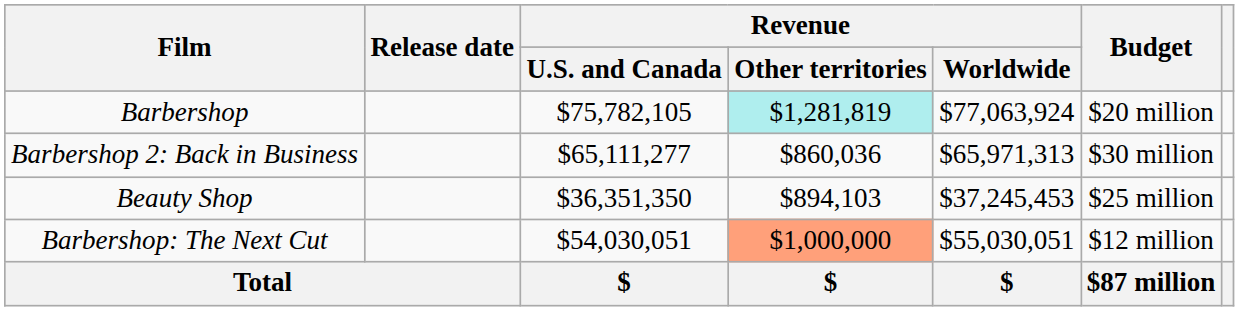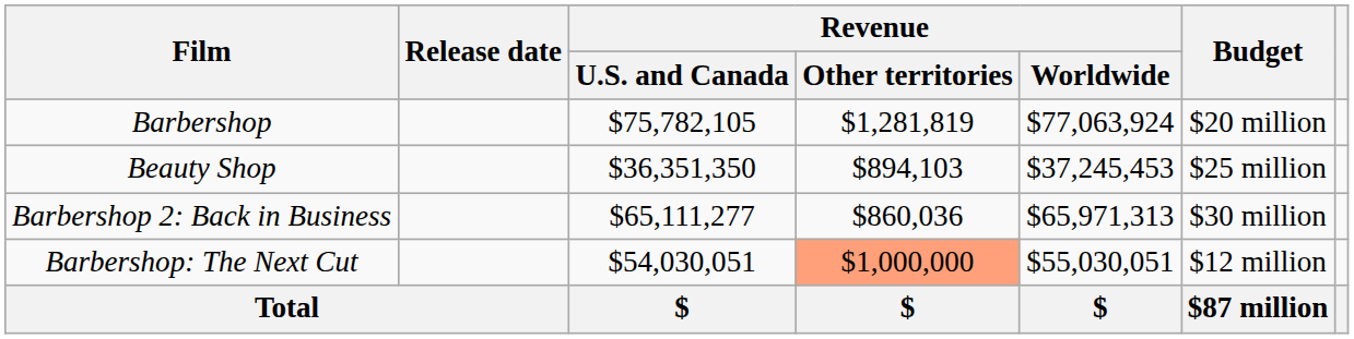 <table class="wikitable" border="1" style="text-align: center;">
 <tr>
 <th rowspan="2">Film</th>
 <th rowspan="2">Release date</th>
 <th colspan="3">Revenue</th>
 <th rowspan="2">Budget</th>
 <th rowspan="2"></th>
 </tr>
 <tr>
 <th>U.S. and Canada</th>
 <th>Other territories</th>
 <th>Worldwide</th>
 </tr>
 <tr>
 <td><em>Barbershop</em></td>
 <td></td>
 <td>$75,782,105</td>
-<td style="background: paleturquoise;">$1,281,819</td>
+<td>$1,281,819</td>
 <td>$77,063,924</td>
 <td>$20 million</td>
+<td></td>
+</tr>
+<tr>
+<td><em>Beauty Shop</em></td>
+<td></td>
+<td>$36,351,350</td>
+<td>$894,103</td>
+<td>$37,245,453</td>
+<td>$25 million</td>
 <td></td>
 </tr>
 <tr>
 <td><em>Barbershop 2: Back in Business</em></td>
 <td></td>
 <td>$65,111,277</td>
 <td>$860,036</td>
 <td>$65,971,313</td>
 <td>$30 million</td>
-<td></td>
-</tr>
-<tr>
-<td><em>Beauty Shop</em></td>
-<td></td>
-<td>$36,351,350</td>
-<td>$894,103</td>
-<td>$37,245,453</td>
-<td>$25 million</td>
 <td></td>
 </tr>
 <tr>
 <td><em>Barbershop: The Next Cut</em></td>
 <td></td>
 <td>$54,030,051</td>
 <td style="background: lightsalmon;">$1,000,000</td>
 <td>$55,030,051</td>
 <td>$12 million</td>
 <td></td>
 </tr>
 <tr>
 <th colspan="2">Total</th>
 <th><strong>$</strong></th>
 <th><strong>$</strong></th>
 <th><strong>$</strong></th>
 <th>$87 million</th>
 <th></th>
 </tr>
 </table>
